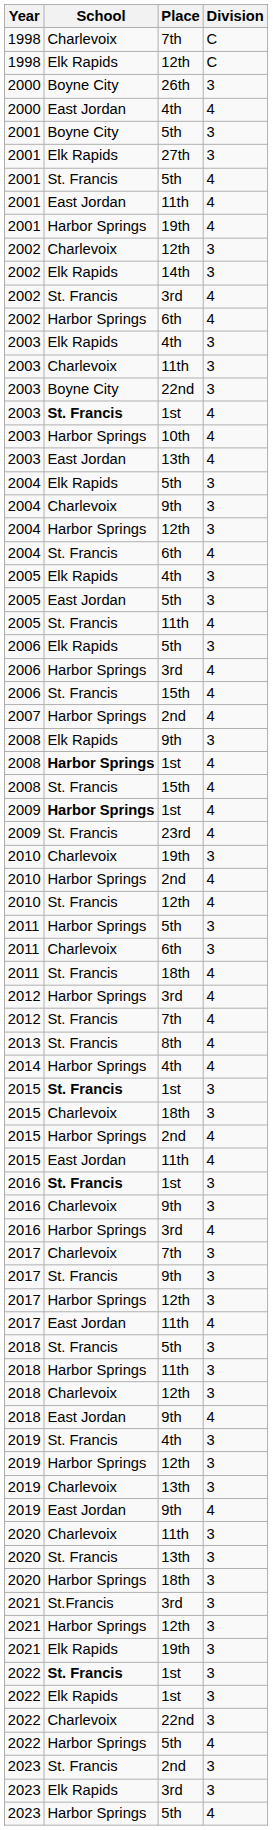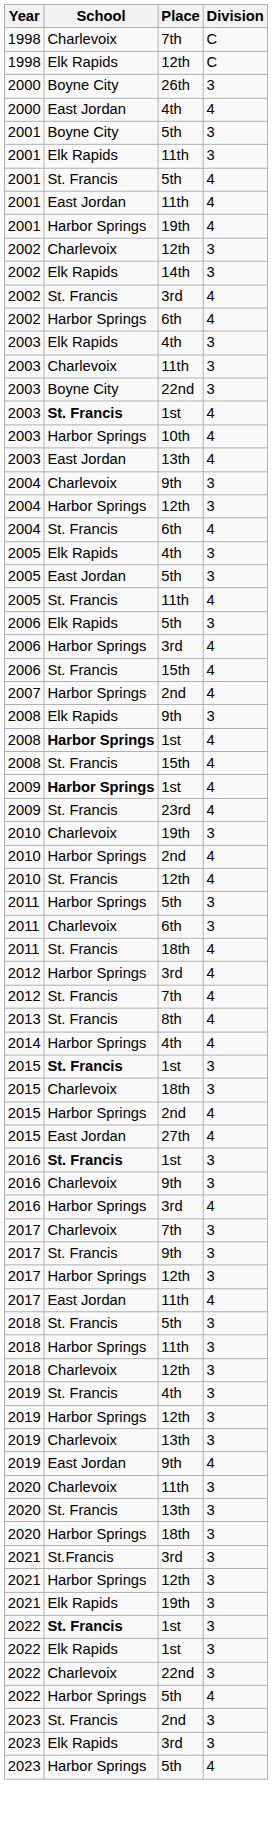 <table class="wikitable collapsible sortable">
 <tr>
 <th>Year</th>
 <th>School</th>
 <th>Place</th>
 <th>Division</th>
 </tr>
 <tr>
 <td>1998</td>
 <td>Charlevoix</td>
 <td>7th</td>
 <td>C</td>
 </tr>
 <tr>
 <td>1998</td>
 <td>Elk Rapids</td>
 <td>12th</td>
 <td>C</td>
 </tr>
 <tr>
 <td>2000</td>
 <td>Boyne City</td>
 <td>26th</td>
 <td>3</td>
 </tr>
 <tr>
 <td>2000</td>
 <td>East Jordan</td>
 <td>4th</td>
 <td>4</td>
 </tr>
 <tr>
 <td>2001</td>
 <td>Boyne City</td>
 <td>5th</td>
 <td>3</td>
 </tr>
 <tr>
 <td>2001</td>
 <td>Elk Rapids</td>
-<td>27th</td>
+<td>11th</td>
 <td>3</td>
 </tr>
 <tr>
 <td>2001</td>
 <td>St. Francis</td>
 <td>5th</td>
 <td>4</td>
 </tr>
 <tr>
 <td>2001</td>
 <td>East Jordan</td>
 <td>11th</td>
 <td>4</td>
 </tr>
 <tr>
 <td>2001</td>
 <td>Harbor Springs</td>
 <td>19th</td>
 <td>4</td>
 </tr>
 <tr>
 <td>2002</td>
 <td>Charlevoix</td>
 <td>12th</td>
 <td>3</td>
 </tr>
 <tr>
 <td>2002</td>
 <td>Elk Rapids</td>
 <td>14th</td>
 <td>3</td>
 </tr>
 <tr>
 <td>2002</td>
 <td>St. Francis</td>
 <td>3rd</td>
 <td>4</td>
 </tr>
 <tr>
 <td>2002</td>
 <td>Harbor Springs</td>
 <td>6th</td>
 <td>4</td>
 </tr>
 <tr>
 <td>2003</td>
 <td>Elk Rapids</td>
 <td>4th</td>
 <td>3</td>
 </tr>
 <tr>
 <td>2003</td>
 <td>Charlevoix</td>
 <td>11th</td>
 <td>3</td>
 </tr>
 <tr>
 <td>2003</td>
 <td>Boyne City</td>
 <td>22nd</td>
 <td>3</td>
 </tr>
 <tr>
 <td>2003</td>
 <td><strong>St. Francis</strong></td>
 <td>1st</td>
 <td>4</td>
 </tr>
 <tr>
 <td>2003</td>
 <td>Harbor Springs</td>
 <td>10th</td>
 <td>4</td>
 </tr>
 <tr>
 <td>2003</td>
 <td>East Jordan</td>
 <td>13th</td>
 <td>4</td>
-</tr>
-<tr>
-<td>2004</td>
-<td>Elk Rapids</td>
-<td>5th</td>
-<td>3</td>
 </tr>
 <tr>
 <td>2004</td>
 <td>Charlevoix</td>
 <td>9th</td>
 <td>3</td>
 </tr>
 <tr>
 <td>2004</td>
 <td>Harbor Springs</td>
 <td>12th</td>
 <td>3</td>
 </tr>
 <tr>
 <td>2004</td>
 <td>St. Francis</td>
 <td>6th</td>
 <td>4</td>
 </tr>
 <tr>
 <td>2005</td>
 <td>Elk Rapids</td>
 <td>4th</td>
 <td>3</td>
 </tr>
 <tr>
 <td>2005</td>
 <td>East Jordan</td>
 <td>5th</td>
 <td>3</td>
 </tr>
 <tr>
 <td>2005</td>
 <td>St. Francis</td>
 <td>11th</td>
 <td>4</td>
 </tr>
 <tr>
 <td>2006</td>
 <td>Elk Rapids</td>
 <td>5th</td>
 <td>3</td>
 </tr>
 <tr>
 <td>2006</td>
 <td>Harbor Springs</td>
 <td>3rd</td>
 <td>4</td>
 </tr>
 <tr>
 <td>2006</td>
 <td>St. Francis</td>
 <td>15th</td>
 <td>4</td>
 </tr>
 <tr>
 <td>2007</td>
 <td>Harbor Springs</td>
 <td>2nd</td>
 <td>4</td>
 </tr>
 <tr>
 <td>2008</td>
 <td>Elk Rapids</td>
 <td>9th</td>
 <td>3</td>
 </tr>
 <tr>
 <td>2008</td>
 <td><strong>Harbor Springs</strong></td>
 <td>1st</td>
 <td>4</td>
 </tr>
 <tr>
 <td>2008</td>
 <td>St. Francis</td>
 <td>15th</td>
 <td>4</td>
 </tr>
 <tr>
 <td>2009</td>
 <td><strong>Harbor Springs</strong></td>
 <td>1st</td>
 <td>4</td>
 </tr>
 <tr>
 <td>2009</td>
 <td>St. Francis</td>
 <td>23rd</td>
 <td>4</td>
 </tr>
 <tr>
 <td>2010</td>
 <td>Charlevoix</td>
 <td>19th</td>
 <td>3</td>
 </tr>
 <tr>
 <td>2010</td>
 <td>Harbor Springs</td>
 <td>2nd</td>
 <td>4</td>
 </tr>
 <tr>
 <td>2010</td>
 <td>St. Francis</td>
 <td>12th</td>
 <td>4</td>
 </tr>
 <tr>
 <td>2011</td>
 <td>Harbor Springs</td>
 <td>5th</td>
 <td>3</td>
 </tr>
 <tr>
 <td>2011</td>
 <td>Charlevoix</td>
 <td>6th</td>
 <td>3</td>
 </tr>
 <tr>
 <td>2011</td>
 <td>St. Francis</td>
 <td>18th</td>
 <td>4</td>
 </tr>
 <tr>
 <td>2012</td>
 <td>Harbor Springs</td>
 <td>3rd</td>
 <td>4</td>
 </tr>
 <tr>
 <td>2012</td>
 <td>St. Francis</td>
 <td>7th</td>
 <td>4</td>
 </tr>
 <tr>
 <td>2013</td>
 <td>St. Francis</td>
 <td>8th</td>
 <td>4</td>
 </tr>
 <tr>
 <td>2014</td>
 <td>Harbor Springs</td>
 <td>4th</td>
 <td>4</td>
 </tr>
 <tr>
 <td>2015</td>
 <td><strong>St. Francis</strong></td>
 <td>1st</td>
 <td>3</td>
 </tr>
 <tr>
 <td>2015</td>
 <td>Charlevoix</td>
 <td>18th</td>
 <td>3</td>
 </tr>
 <tr>
 <td>2015</td>
 <td>Harbor Springs</td>
 <td>2nd</td>
 <td>4</td>
 </tr>
 <tr>
 <td>2015</td>
 <td>East Jordan</td>
-<td>11th</td>
+<td>27th</td>
 <td>4</td>
 </tr>
 <tr>
 <td>2016</td>
 <td><strong>St. Francis</strong></td>
 <td>1st</td>
 <td>3</td>
 </tr>
 <tr>
 <td>2016</td>
 <td>Charlevoix</td>
 <td>9th</td>
 <td>3</td>
 </tr>
 <tr>
 <td>2016</td>
 <td>Harbor Springs</td>
 <td>3rd</td>
 <td>4</td>
 </tr>
 <tr>
 <td>2017</td>
 <td>Charlevoix</td>
 <td>7th</td>
 <td>3</td>
 </tr>
 <tr>
 <td>2017</td>
 <td>St. Francis</td>
 <td>9th</td>
 <td>3</td>
 </tr>
 <tr>
 <td>2017</td>
 <td>Harbor Springs</td>
 <td>12th</td>
 <td>3</td>
 </tr>
 <tr>
 <td>2017</td>
 <td>East Jordan</td>
 <td>11th</td>
 <td>4</td>
 </tr>
 <tr>
 <td>2018</td>
 <td>St. Francis</td>
 <td>5th</td>
 <td>3</td>
 </tr>
 <tr>
 <td>2018</td>
 <td>Harbor Springs</td>
 <td>11th</td>
 <td>3</td>
 </tr>
 <tr>
 <td>2018</td>
 <td>Charlevoix</td>
 <td>12th</td>
 <td>3</td>
-</tr>
-<tr>
-<td>2018</td>
-<td>East Jordan</td>
-<td>9th</td>
-<td>4</td>
 </tr>
 <tr>
 <td>2019</td>
 <td>St. Francis</td>
 <td>4th</td>
 <td>3</td>
 </tr>
 <tr>
 <td>2019</td>
 <td>Harbor Springs</td>
 <td>12th</td>
 <td>3</td>
 </tr>
 <tr>
 <td>2019</td>
 <td>Charlevoix</td>
 <td>13th</td>
 <td>3</td>
 </tr>
 <tr>
 <td>2019</td>
 <td>East Jordan</td>
 <td>9th</td>
 <td>4</td>
 </tr>
 <tr>
 <td>2020</td>
 <td>Charlevoix</td>
 <td>11th</td>
 <td>3</td>
 </tr>
 <tr>
 <td>2020</td>
 <td>St. Francis</td>
 <td>13th</td>
 <td>3</td>
 </tr>
 <tr>
 <td>2020</td>
 <td>Harbor Springs</td>
 <td>18th</td>
 <td>3</td>
 </tr>
 <tr>
 <td>2021</td>
 <td>St.Francis</td>
 <td>3rd</td>
 <td>3</td>
 </tr>
 <tr>
 <td>2021</td>
 <td>Harbor Springs</td>
 <td>12th</td>
 <td>3</td>
 </tr>
 <tr>
 <td>2021</td>
 <td>Elk Rapids</td>
 <td>19th</td>
 <td>3</td>
 </tr>
 <tr>
 <td>2022</td>
 <td><strong>St. Francis</strong></td>
 <td>1st</td>
 <td>3</td>
 </tr>
 <tr>
 <td>2022</td>
 <td>Elk Rapids</td>
 <td>1st</td>
 <td>3</td>
 </tr>
 <tr>
 <td>2022</td>
 <td>Charlevoix</td>
 <td>22nd</td>
 <td>3</td>
 </tr>
 <tr>
 <td>2022</td>
 <td>Harbor Springs</td>
 <td>5th</td>
 <td>4</td>
 </tr>
 <tr>
 <td>2023</td>
 <td>St. Francis</td>
 <td>2nd</td>
 <td>3</td>
 </tr>
 <tr>
 <td>2023</td>
 <td>Elk Rapids</td>
 <td>3rd</td>
 <td>3</td>
 </tr>
 <tr>
 <td>2023</td>
 <td>Harbor Springs</td>
 <td>5th</td>
 <td>4</td>
 </tr>
 </table>
